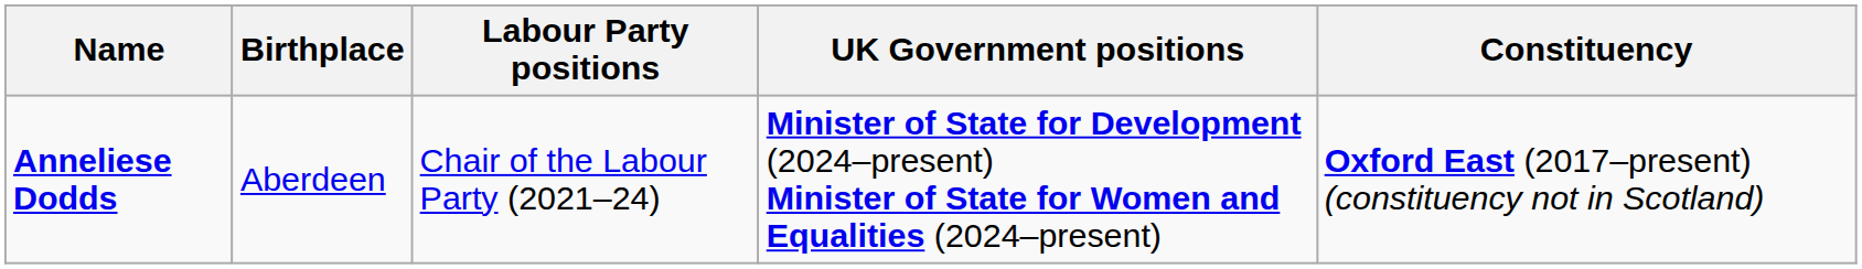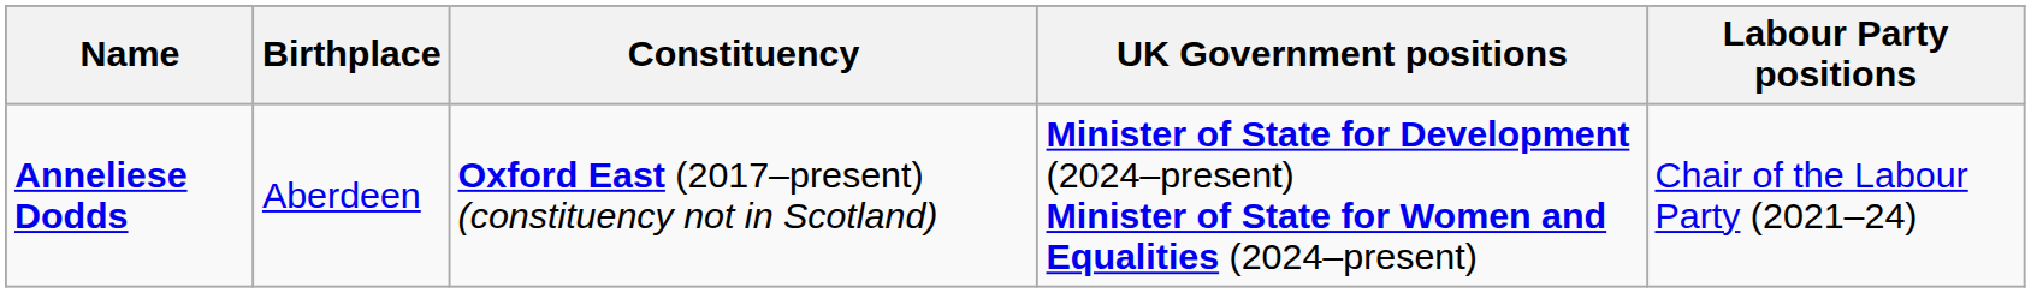 <table class="wikitable" width="100%">
 <tr>
 <th colspan=1>Name</th>
 <th colspan=1>Birthplace</th>
+<th colspan=1>Constituency</th>
+<th colspan=1>UK Government positions</th>
 <th colspan=1>Labour Party positions</th>
-<th colspan=1>UK Government positions</th>
-<th colspan=1>Constituency</th>
 </tr>
 <tr>
 <td><strong><a href='#'>Anneliese Dodds</a></strong></td>
 <td><a href='#'>Aberdeen</a></td>
+<td><strong><a href='#'>Oxford East</a></strong> (2017–present) <em>(constituency not in Scotland)</em></td>
+<td><strong><a href='#'>Minister of State for Development</a></strong> (2024–present)<br><strong><a href='#'>Minister of State for Women and Equalities</a></strong> (2024–present)</td>
 <td><a href='#'>Chair of the Labour Party</a> (2021–24)</td>
-<td><strong><a href='#'>Minister of State for Development</a></strong> (2024–present)<br><strong><a href='#'>Minister of State for Women and Equalities</a></strong> (2024–present)</td>
-<td><strong><a href='#'>Oxford East</a></strong> (2017–present) <em>(constituency not in Scotland)</em></td>
 </tr>
 </table>
